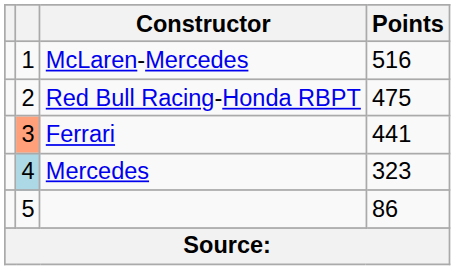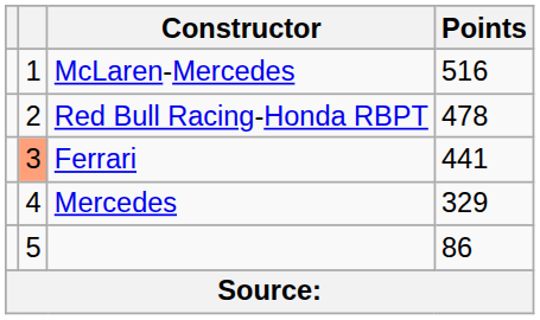 <table class="wikitable" style="font-size: 85%;">
 <tr>
 <th scope="col"></th>
 <th scope="col"></th>
 <th scope="col">Constructor</th>
 <th scope="col">Points</th>
 </tr>
 <tr>
 <td align="left"></td>
 <td align="center">1</td>
 <td> <a href='#'>McLaren</a>-<a href='#'>Mercedes</a></td>
 <td align="left">516</td>
 </tr>
 <tr>
 <td align="left"></td>
 <td align="center">2</td>
 <td> <a href='#'>Red Bull Racing</a>-<a href='#'>Honda RBPT</a></td>
-<td align="left">475</td>
+<td align="left">478</td>
 </tr>
 <tr>
 <td align="left"></td>
 <td align="center" style="background: lightsalmon;">3</td>
 <td> <a href='#'>Ferrari</a></td>
 <td align="left">441</td>
 </tr>
 <tr>
 <td align="left"></td>
-<td align="center" style="background: lightblue;">4</td>
+<td align="center">4</td>
 <td> <a href='#'>Mercedes</a></td>
-<td align="left">323</td>
+<td align="left">329</td>
 </tr>
 <tr>
 <td align="left"></td>
 <td align="center">5</td>
 <td></td>
 <td align="left">86</td>
 </tr>
 <tr>
 <th colspan=4>Source:</th>
 </tr>
 </table>
